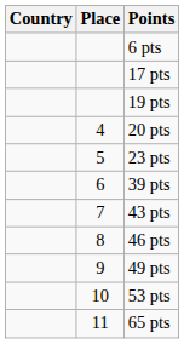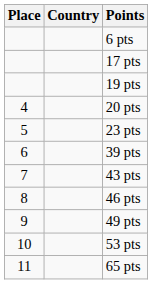 <table class=wikitable>
 <tr>
+<th>Place</th>
 <th>Country</th>
-<th>Place</th>
 <th>Points</th>
 </tr>
 <tr>
+<td align=center></td>
 <td></td>
-<td align=center></td>
 <td>6 pts</td>
 </tr>
 <tr>
+<td align=center></td>
 <td></td>
-<td align=center></td>
 <td>17 pts</td>
 </tr>
 <tr>
+<td align=center></td>
 <td></td>
-<td align=center></td>
 <td>19 pts</td>
 </tr>
 <tr>
+<td align=center>4</td>
 <td></td>
-<td align=center>4</td>
 <td>20 pts</td>
 </tr>
 <tr>
+<td align=center>5</td>
 <td></td>
-<td align=center>5</td>
 <td>23 pts</td>
 </tr>
 <tr>
+<td align=center>6</td>
 <td></td>
-<td align=center>6</td>
 <td>39 pts</td>
 </tr>
 <tr>
+<td align=center>7</td>
 <td></td>
-<td align=center>7</td>
 <td>43 pts</td>
 </tr>
 <tr>
+<td align=center>8</td>
 <td></td>
-<td align=center>8</td>
 <td>46 pts</td>
 </tr>
 <tr>
+<td align=center>9</td>
 <td></td>
-<td align=center>9</td>
 <td>49 pts</td>
 </tr>
 <tr>
+<td align=center>10</td>
 <td></td>
-<td align=center>10</td>
 <td>53 pts</td>
 </tr>
 <tr>
+<td align=center>11</td>
 <td></td>
-<td align=center>11</td>
 <td>65 pts</td>
 </tr>
 </table>
